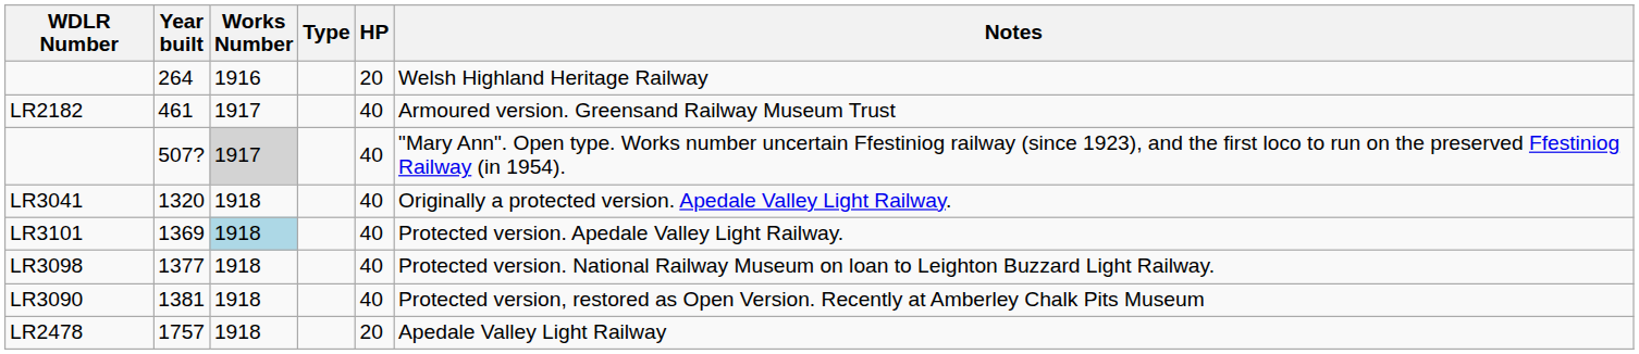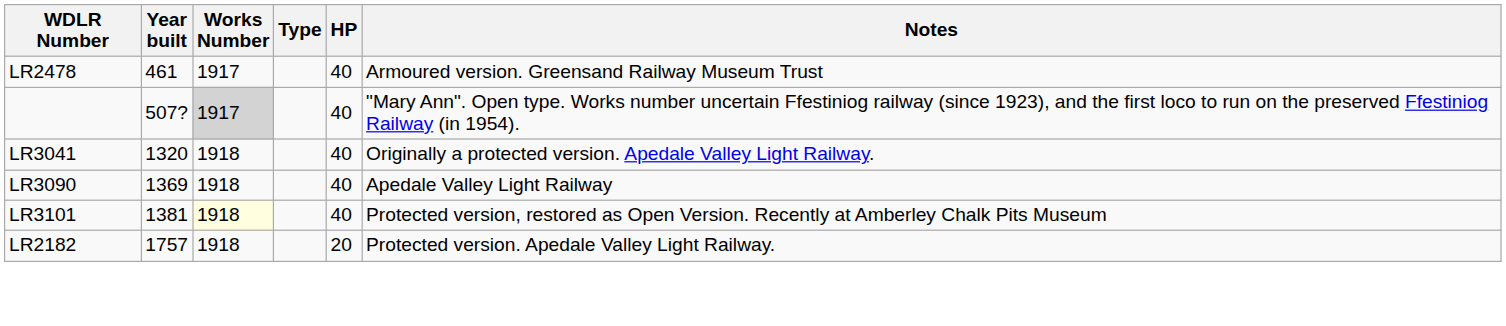 <table class="wikitable sortable">
 <tr>
 <th>WDLR Number</th>
 <th>Year<br>built</th>
 <th>Works<br>Number</th>
 <th>Type</th>
 <th>HP</th>
 <th>Notes</th>
 </tr>
 <tr>
-<td></td>
-<td>264</td>
-<td>1916</td>
-<td></td>
-<td>20</td>
-<td>Welsh Highland Heritage Railway</td>
-</tr>
-<tr>
-<td>LR2182</td>
+<td>LR2478</td>
 <td>461</td>
 <td>1917</td>
 <td></td>
 <td>40</td>
 <td>Armoured version. Greensand Railway Museum Trust</td>
 </tr>
 <tr>
 <td></td>
 <td>507?</td>
 <td style="background: lightgrey;">1917</td>
 <td></td>
 <td>40</td>
 <td>"Mary Ann". Open type. Works number uncertain Ffestiniog railway (since 1923), and the first loco to run on the preserved <a href='#'>Ffestiniog Railway</a> (in 1954).</td>
 </tr>
 <tr>
 <td>LR3041</td>
 <td>1320</td>
 <td>1918</td>
 <td></td>
 <td>40</td>
 <td>Originally a protected version. <a href='#'>Apedale Valley Light Railway</a>.</td>
 </tr>
 <tr>
-<td>LR3101</td>
+<td>LR3090</td>
 <td>1369</td>
-<td style="background: lightblue;">1918</td>
-<td></td>
-<td>40</td>
-<td>Protected version. Apedale Valley Light Railway.</td>
-</tr>
-<tr>
-<td>LR3098</td>
-<td>1377</td>
 <td>1918</td>
 <td></td>
 <td>40</td>
-<td>Protected version. National Railway Museum on loan to Leighton Buzzard Light Railway.</td>
+<td>Apedale Valley Light Railway</td>
 </tr>
 <tr>
-<td>LR3090</td>
+<td>LR3101</td>
 <td>1381</td>
-<td>1918</td>
+<td style="background: lightyellow;">1918</td>
 <td></td>
 <td>40</td>
 <td>Protected version, restored as Open Version. Recently at Amberley Chalk Pits Museum</td>
 </tr>
 <tr>
-<td>LR2478</td>
+<td>LR2182</td>
 <td>1757</td>
 <td>1918</td>
 <td></td>
 <td>20</td>
-<td>Apedale Valley Light Railway</td>
+<td>Protected version. Apedale Valley Light Railway.</td>
 </tr>
 </table>
